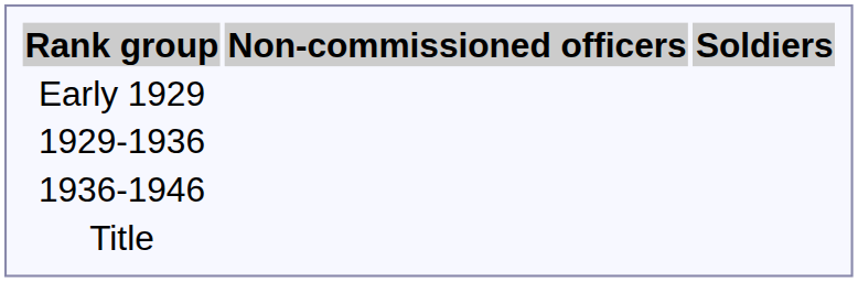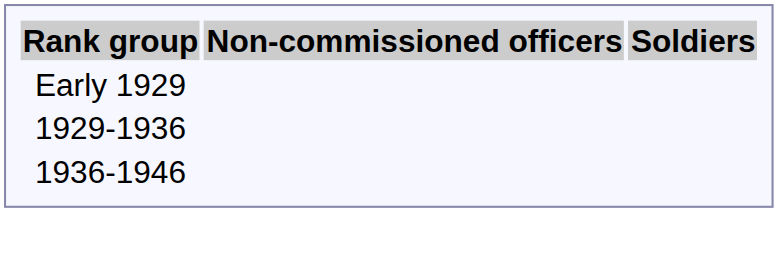 <table style="border:1px solid #8888aa; background-color:#f7f8ff; padding:5px; font-size:95%; margin: 0px 12px 12px 0px;">
 <tr bgcolor="#CCCCCC" style="text-align:center;">
 <th>Rank group</th>
 <th colspan="3">Non-commissioned officers</th>
 <th colspan="3">Soldiers</th>
 </tr>
 <tr style="text-align:center;">
 <td>Early 1929</td>
 <td></td>
 <td></td>
 <td></td>
 <td></td>
 <td></td>
 <td></td>
 </tr>
 <tr style="text-align:center;">
 <td>1929-1936</td>
 <td></td>
 <td></td>
 <td></td>
 <td></td>
 <td></td>
 <td></td>
 </tr>
 <tr style="text-align:center;">
 <td>1936-1946</td>
 <td></td>
 <td></td>
 <td></td>
 <td></td>
 <td></td>
 <td></td>
 </tr>
-<tr style="text-align:center;">
-<td>Title</td>
-<td><br></td>
-<td><br></td>
-<td><br></td>
-<td><br></td>
-<td><br></td>
-<td><br></td>
-</tr>
 </table>
